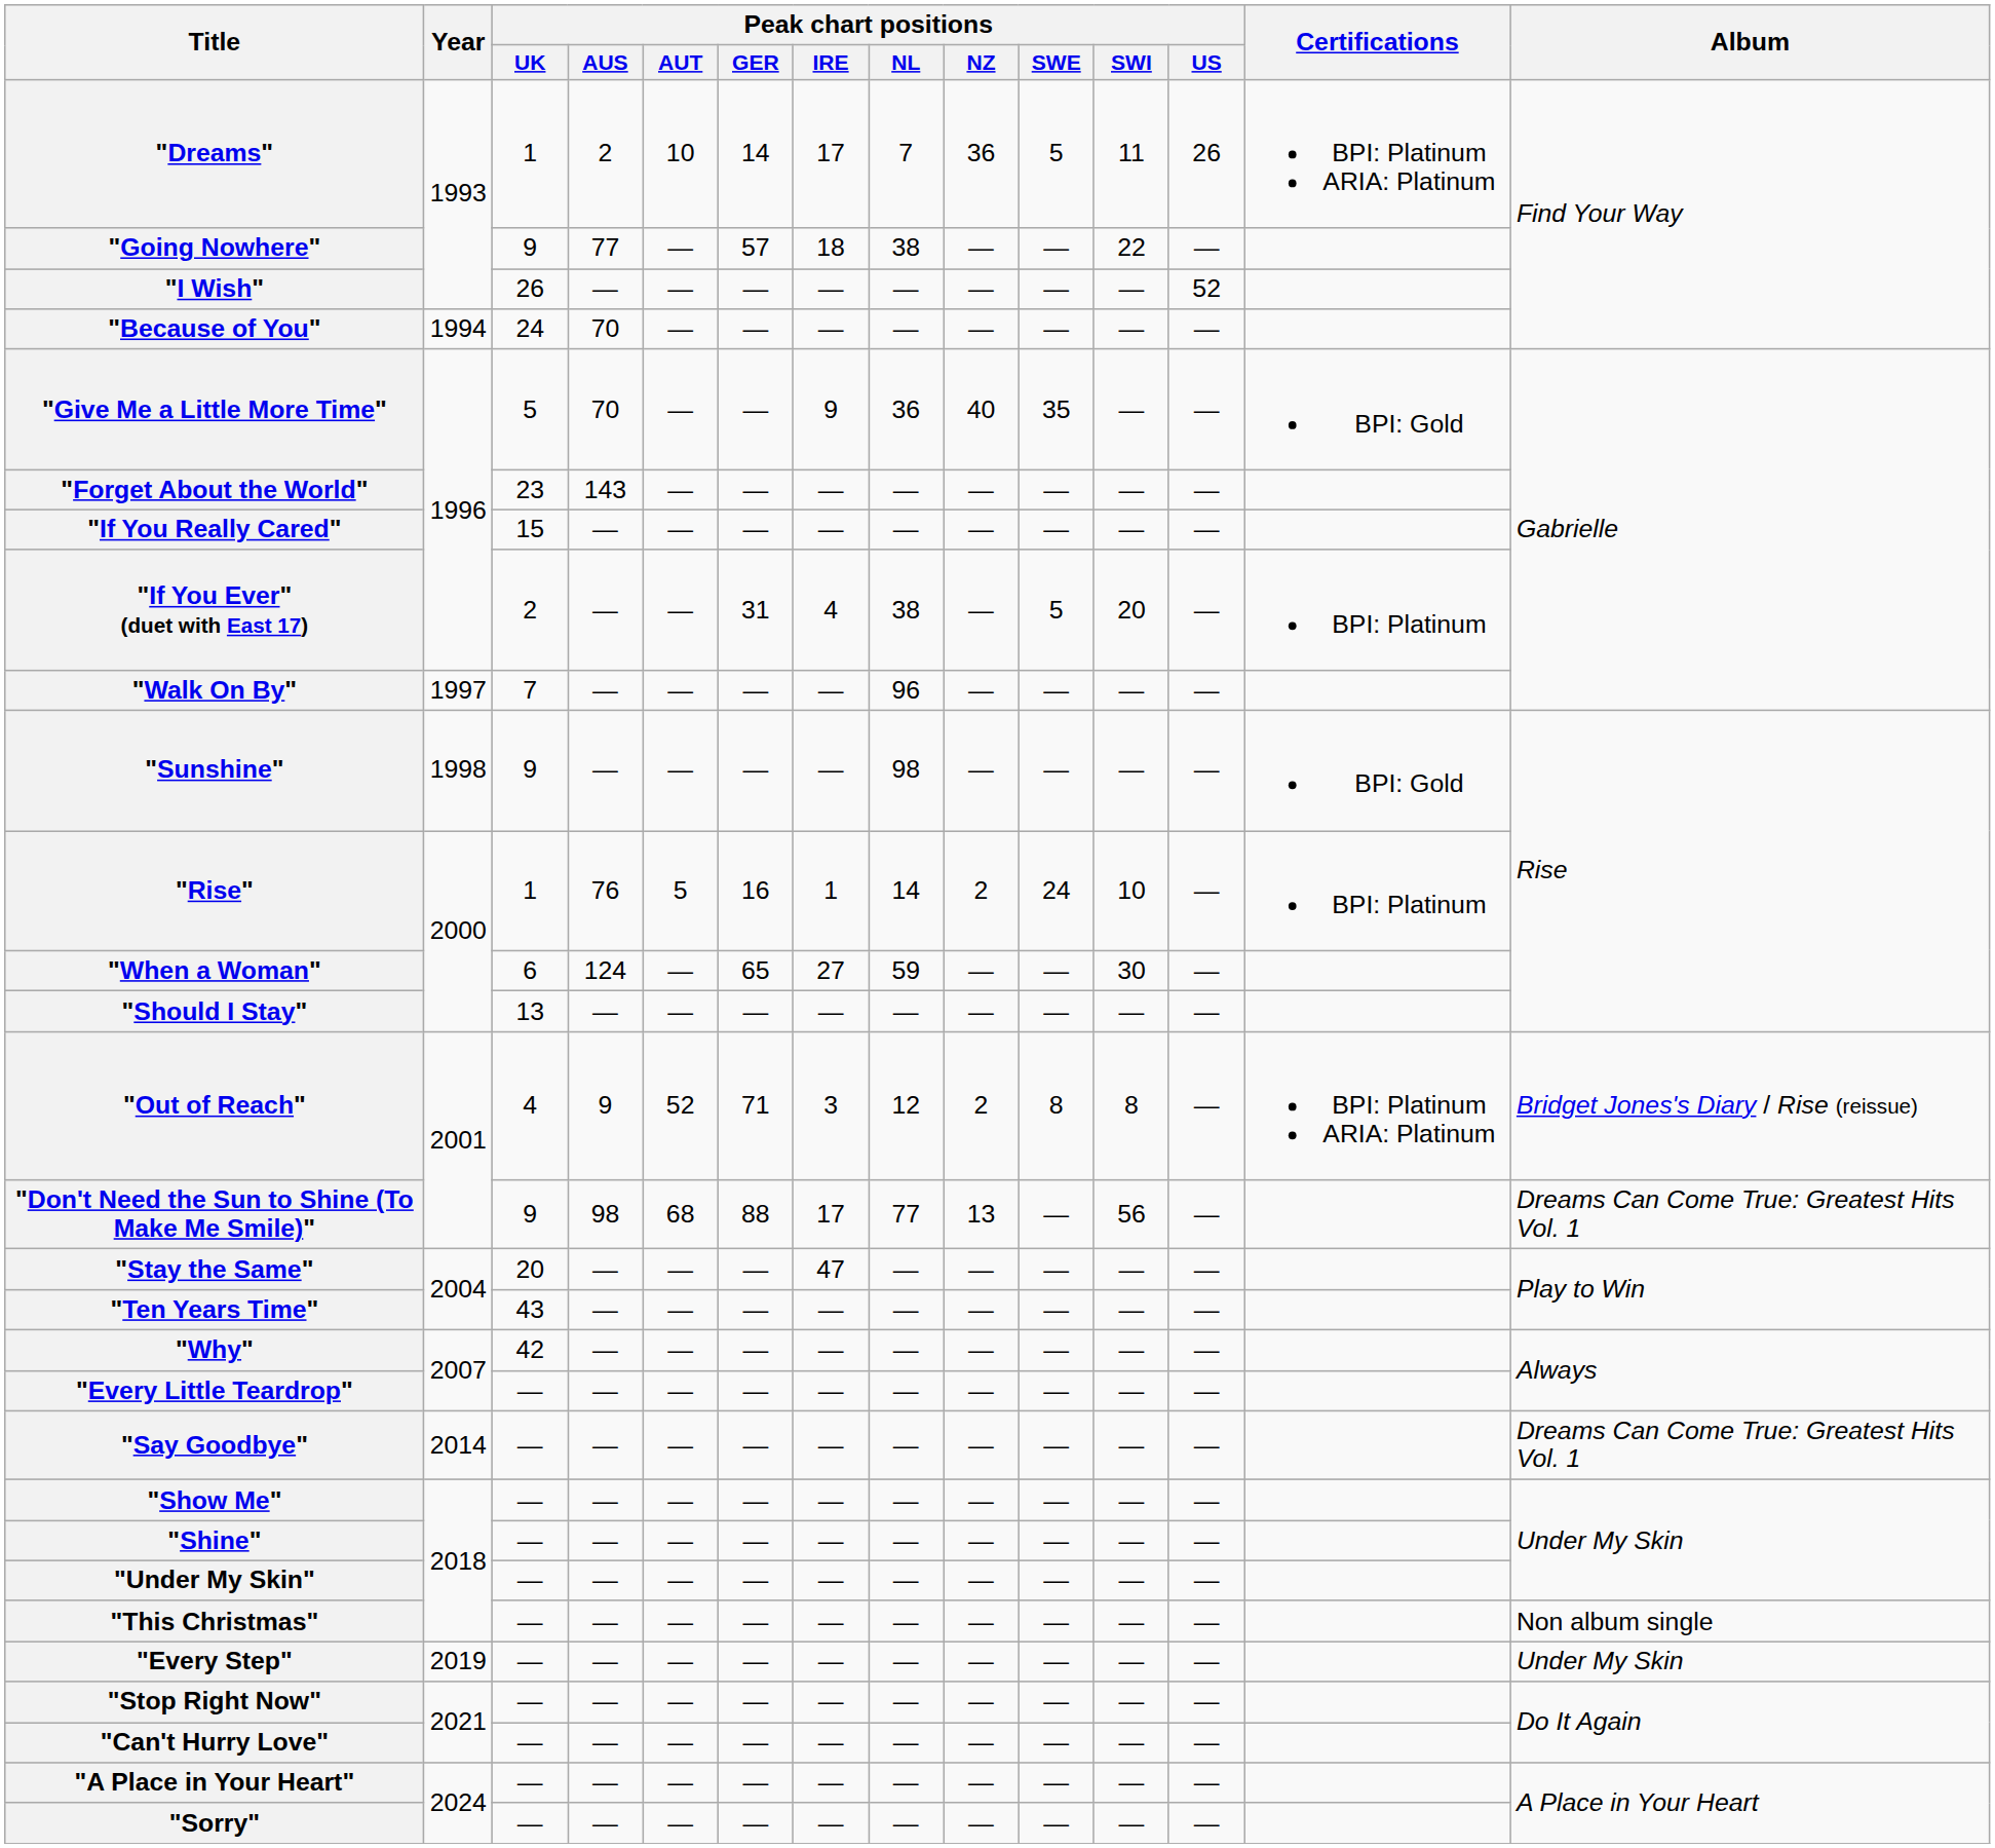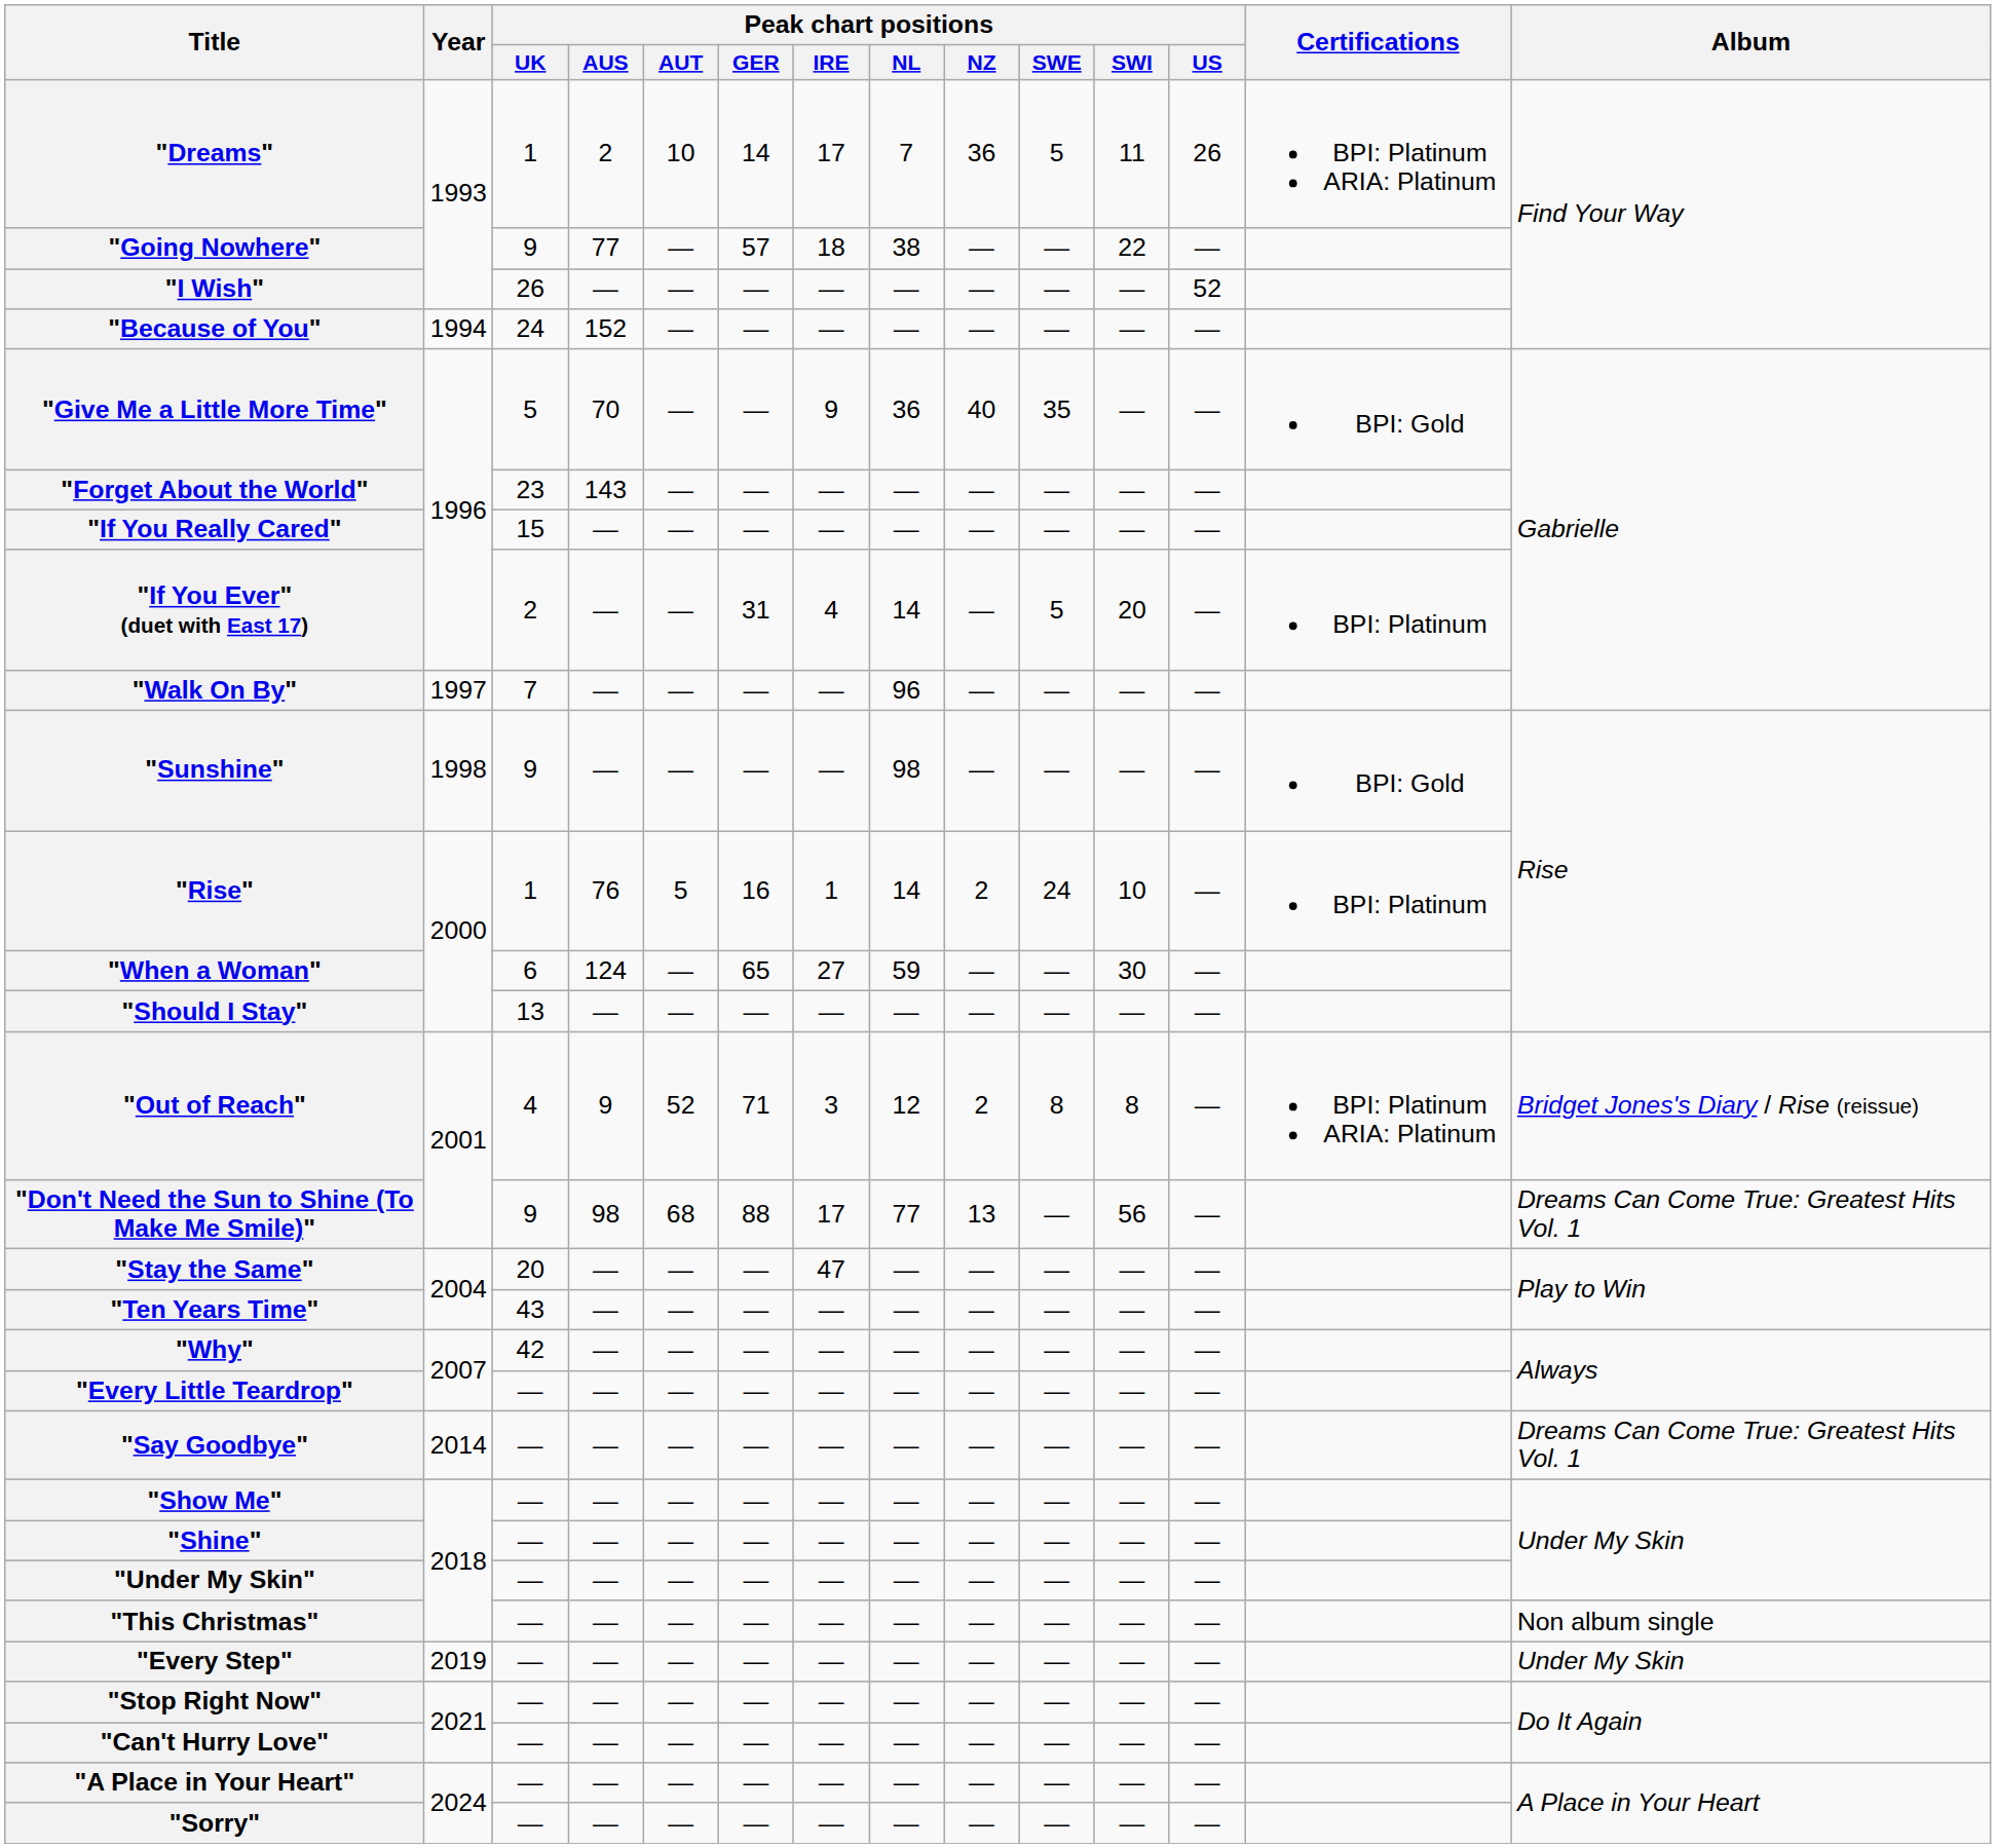 <table class="wikitable plainrowheaders" style="text-align: center;" border="1">
 <tr>
 <th scope="col" rowspan="2" style="width:16em;">Title</th>
 <th scope="col" rowspan="2" style="width:1em;">Year</th>
 <th scope="col" colspan="10">Peak chart positions</th>
 <th scope="col" rowspan="2" style="width:10em;"><a href='#'>Certifications</a></th>
 <th scope="col" rowspan="2">Album</th>
 </tr>
 <tr>
 <th style="width:3em;font-size:85%"><a href='#'>UK</a><br></th>
 <th style="width:3em;font-size:85%"><a href='#'>AUS</a><br></th>
 <th style="width:3em;font-size:85%"><a href='#'>AUT</a><br></th>
 <th style="width:3em;font-size:85%"><a href='#'>GER</a><br></th>
 <th style="width:3em;font-size:85%"><a href='#'>IRE</a><br></th>
 <th style="width:3em;font-size:85%"><a href='#'>NL</a><br></th>
 <th style="width:3em;font-size:85%"><a href='#'>NZ</a><br></th>
 <th style="width:3em;font-size:85%"><a href='#'>SWE</a><br></th>
 <th style="width:3em;font-size:85%"><a href='#'>SWI</a><br></th>
 <th style="width:3em;font-size:85%"><a href='#'>US</a></th>
 </tr>
 <tr>
 <th scope="row">"<a href='#'>Dreams</a>"</th>
 <td rowspan="3">1993</td>
 <td>1</td>
 <td>2</td>
 <td>10</td>
 <td>14</td>
 <td>17</td>
 <td>7</td>
 <td>36</td>
 <td>5</td>
 <td>11</td>
 <td>26</td>
 <td><br><ul><li>BPI: Platinum</li><li>ARIA: Platinum</li></ul></td>
 <td align="left" rowspan="4"><em>Find Your Way</em></td>
 </tr>
 <tr>
 <th scope="row">"<a href='#'>Going Nowhere</a>"</th>
 <td>9</td>
 <td>77</td>
 <td>—</td>
 <td>57</td>
 <td>18</td>
 <td>38</td>
 <td>—</td>
 <td>—</td>
 <td>22</td>
 <td>—</td>
 <td></td>
 </tr>
 <tr>
 <th scope="row">"<a href='#'>I Wish</a>"</th>
 <td>26</td>
 <td>—</td>
 <td>—</td>
 <td>—</td>
 <td>—</td>
 <td>—</td>
 <td>—</td>
 <td>—</td>
 <td>—</td>
 <td>52</td>
 <td></td>
 </tr>
 <tr>
 <th scope="row">"<a href='#'>Because of You</a>"</th>
 <td>1994</td>
 <td>24</td>
-<td>70</td>
+<td>152</td>
 <td>—</td>
 <td>—</td>
 <td>—</td>
 <td>—</td>
 <td>—</td>
 <td>—</td>
 <td>—</td>
 <td>—</td>
 <td></td>
 </tr>
 <tr>
 <th scope="row">"<a href='#'>Give Me a Little More Time</a>"</th>
 <td rowspan="4">1996</td>
 <td>5</td>
 <td>70</td>
 <td>—</td>
 <td>—</td>
 <td>9</td>
 <td>36</td>
 <td>40</td>
 <td>35</td>
 <td>—</td>
 <td>—</td>
 <td><br><ul><li>BPI: Gold</li></ul></td>
 <td align="left" rowspan="5"><em>Gabrielle</em></td>
 </tr>
 <tr>
 <th scope="row">"<a href='#'>Forget About the World</a>"</th>
 <td>23</td>
 <td>143</td>
 <td>—</td>
 <td>—</td>
 <td>—</td>
 <td>—</td>
 <td>—</td>
 <td>—</td>
 <td>—</td>
 <td>—</td>
 <td></td>
 </tr>
 <tr>
 <th scope="row">"<a href='#'>If You Really Cared</a>"</th>
 <td>15</td>
 <td>—</td>
 <td>—</td>
 <td>—</td>
 <td>—</td>
 <td>—</td>
 <td>—</td>
 <td>—</td>
 <td>—</td>
 <td>—</td>
 <td></td>
 </tr>
 <tr>
 <th scope="row">"<a href='#'>If You Ever</a>" <br><small>(duet with <a href='#'>East 17</a>)</small></th>
 <td>2</td>
 <td>—</td>
 <td>—</td>
 <td>31</td>
 <td>4</td>
-<td>38</td>
+<td>14</td>
 <td>—</td>
 <td>5</td>
 <td>20</td>
 <td>—</td>
 <td><br><ul><li>BPI: Platinum</li></ul></td>
 </tr>
 <tr>
 <th scope="row">"<a href='#'>Walk On By</a>"</th>
 <td>1997</td>
 <td>7</td>
 <td>—</td>
 <td>—</td>
 <td>—</td>
 <td>—</td>
 <td>96</td>
 <td>—</td>
 <td>—</td>
 <td>—</td>
 <td>—</td>
 <td></td>
 </tr>
 <tr>
 <th scope="row">"<a href='#'>Sunshine</a>"</th>
 <td>1998</td>
 <td>9</td>
 <td>—</td>
 <td>—</td>
 <td>—</td>
 <td>—</td>
 <td>98</td>
 <td>—</td>
 <td>—</td>
 <td>—</td>
 <td>—</td>
 <td><br><ul><li>BPI: Gold</li></ul></td>
 <td align="left" rowspan="4"><em>Rise</em></td>
 </tr>
 <tr>
 <th scope="row">"<a href='#'>Rise</a>"</th>
 <td rowspan="3">2000</td>
 <td>1</td>
 <td>76</td>
 <td>5</td>
 <td>16</td>
 <td>1</td>
 <td>14</td>
 <td>2</td>
 <td>24</td>
 <td>10</td>
 <td>—</td>
 <td><br><ul><li>BPI: Platinum</li></ul></td>
 </tr>
 <tr>
 <th scope="row">"<a href='#'>When a Woman</a>"</th>
 <td>6</td>
 <td>124</td>
 <td>—</td>
 <td>65</td>
 <td>27</td>
 <td>59</td>
 <td>—</td>
 <td>—</td>
 <td>30</td>
 <td>—</td>
 <td></td>
 </tr>
 <tr>
 <th scope="row">"<a href='#'>Should I Stay</a>"</th>
 <td>13</td>
 <td>—</td>
 <td>—</td>
 <td>—</td>
 <td>—</td>
 <td>—</td>
 <td>—</td>
 <td>—</td>
 <td>—</td>
 <td>—</td>
 <td></td>
 </tr>
 <tr>
 <th scope="row">"<a href='#'>Out of Reach</a>"</th>
 <td rowspan="2">2001</td>
 <td>4</td>
 <td>9</td>
 <td>52</td>
 <td>71</td>
 <td>3</td>
 <td>12</td>
 <td>2</td>
 <td>8</td>
 <td>8</td>
 <td>—</td>
 <td><br><ul><li>BPI: Platinum</li><li>ARIA: Platinum</li></ul></td>
 <td align="left"><em><a href='#'>Bridget Jones's Diary</a></em> / <em>Rise</em> <small>(reissue)</small></td>
 </tr>
 <tr>
 <th scope="row">"<a href='#'>Don't Need the Sun to Shine (To Make Me Smile)</a>"</th>
 <td>9</td>
 <td>98</td>
 <td>68</td>
 <td>88</td>
 <td>17</td>
 <td>77</td>
 <td>13</td>
 <td>—</td>
 <td>56</td>
 <td>—</td>
 <td></td>
 <td align="left"><em>Dreams Can Come True: Greatest Hits Vol. 1</em></td>
 </tr>
 <tr>
 <th scope="row">"<a href='#'>Stay the Same</a>"</th>
 <td rowspan="2">2004</td>
 <td>20</td>
 <td>—</td>
 <td>—</td>
 <td>—</td>
 <td>47</td>
 <td>—</td>
 <td>—</td>
 <td>—</td>
 <td>—</td>
 <td>—</td>
 <td></td>
 <td align="left" rowspan="2"><em>Play to Win</em></td>
 </tr>
 <tr>
 <th scope="row">"<a href='#'>Ten Years Time</a>"</th>
 <td>43</td>
 <td>—</td>
 <td>—</td>
 <td>—</td>
 <td>—</td>
 <td>—</td>
 <td>—</td>
 <td>—</td>
 <td>—</td>
 <td>—</td>
 <td></td>
 </tr>
 <tr>
 <th scope="row">"<a href='#'>Why</a>"</th>
 <td rowspan=2>2007</td>
 <td>42</td>
 <td>—</td>
 <td>—</td>
 <td>—</td>
 <td>—</td>
 <td>—</td>
 <td>—</td>
 <td>—</td>
 <td>—</td>
 <td>—</td>
 <td></td>
 <td align="left" rowspan="2"><em>Always</em></td>
 </tr>
 <tr>
 <th scope="row">"<a href='#'>Every Little Teardrop</a>"</th>
 <td>—</td>
 <td>—</td>
 <td>—</td>
 <td>—</td>
 <td>—</td>
 <td>—</td>
 <td>—</td>
 <td>—</td>
 <td>—</td>
 <td>—</td>
 <td></td>
 </tr>
 <tr>
 <th scope="row">"<a href='#'>Say Goodbye</a>"</th>
 <td>2014</td>
 <td>—</td>
 <td>—</td>
 <td>—</td>
 <td>—</td>
 <td>—</td>
 <td>—</td>
 <td>—</td>
 <td>—</td>
 <td>—</td>
 <td>—</td>
 <td></td>
 <td align="left"><em>Dreams Can Come True: Greatest Hits Vol. 1</em></td>
 </tr>
 <tr>
 <th scope="row">"<a href='#'>Show Me</a>"</th>
 <td rowspan="4">2018</td>
 <td>—</td>
 <td>—</td>
 <td>—</td>
 <td>—</td>
 <td>—</td>
 <td>—</td>
 <td>—</td>
 <td>—</td>
 <td>—</td>
 <td>—</td>
 <td></td>
 <td align="left" rowspan="3"><em>Under My Skin</em></td>
 </tr>
 <tr>
 <th scope="row">"<a href='#'>Shine</a>"</th>
 <td>—</td>
 <td>—</td>
 <td>—</td>
 <td>—</td>
 <td>—</td>
 <td>—</td>
 <td>—</td>
 <td>—</td>
 <td>—</td>
 <td>—</td>
 <td></td>
 </tr>
 <tr>
 <th scope="row">"Under My Skin"</th>
 <td>—</td>
 <td>—</td>
 <td>—</td>
 <td>—</td>
 <td>—</td>
 <td>—</td>
 <td>—</td>
 <td>—</td>
 <td>—</td>
 <td>—</td>
 <td></td>
 </tr>
 <tr>
 <th scope="row">"This Christmas"</th>
 <td>—</td>
 <td>—</td>
 <td>—</td>
 <td>—</td>
 <td>—</td>
 <td>—</td>
 <td>—</td>
 <td>—</td>
 <td>—</td>
 <td>—</td>
 <td></td>
 <td align="left">Non album single</td>
 </tr>
 <tr>
 <th scope="row">"Every Step"</th>
 <td>2019</td>
 <td>—</td>
 <td>—</td>
 <td>—</td>
 <td>—</td>
 <td>—</td>
 <td>—</td>
 <td>—</td>
 <td>—</td>
 <td>—</td>
 <td>—</td>
 <td></td>
 <td align="left"><em>Under My Skin</em></td>
 </tr>
 <tr>
 <th scope="row">"Stop Right Now"</th>
 <td rowspan="2">2021</td>
 <td>—</td>
 <td>—</td>
 <td>—</td>
 <td>—</td>
 <td>—</td>
 <td>—</td>
 <td>—</td>
 <td>—</td>
 <td>—</td>
 <td>—</td>
 <td></td>
 <td align="left" rowspan="2"><em>Do It Again</em></td>
 </tr>
 <tr>
 <th scope="row">"Can't Hurry Love"</th>
 <td>—</td>
 <td>—</td>
 <td>—</td>
 <td>—</td>
 <td>—</td>
 <td>—</td>
 <td>—</td>
 <td>—</td>
 <td>—</td>
 <td>—</td>
 <td></td>
 </tr>
 <tr>
 <th scope="row">"A Place in Your Heart"</th>
 <td rowspan="2">2024</td>
 <td>—</td>
 <td>—</td>
 <td>—</td>
 <td>—</td>
 <td>—</td>
 <td>—</td>
 <td>—</td>
 <td>—</td>
 <td>—</td>
 <td>—</td>
 <td></td>
 <td align="left" rowspan="2"><em>A Place in Your Heart</em></td>
 </tr>
 <tr>
 <th scope="row">"Sorry"</th>
 <td>—</td>
 <td>—</td>
 <td>—</td>
 <td>—</td>
 <td>—</td>
 <td>—</td>
 <td>—</td>
 <td>—</td>
 <td>—</td>
 <td>—</td>
 <td></td>
 </tr>
 <tr>
 </tr>
 </table>
